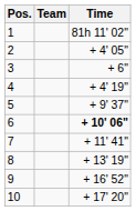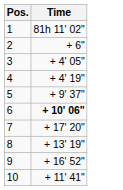 <table class="wikitable">
 <tr>
 <th>Pos.</th>
-<th>Team</th>
 <th>Time</th>
 </tr>
 <tr>
 <td>1</td>
-<td></td>
 <td align=right>81h 11' 02"</td>
 </tr>
 <tr>
 <td>2</td>
-<td></td>
+<td align=right>+ 6"</td>
+</tr>
+<tr>
+<td>3</td>
 <td align=right>+ 4' 05"</td>
 </tr>
 <tr>
-<td>3</td>
-<td></td>
-<td align=right>+ 6"</td>
-</tr>
-<tr>
 <td>4</td>
-<td></td>
 <td align=right>+ 4' 19"</td>
 </tr>
 <tr>
 <td>5</td>
-<td></td>
 <td align=right>+ 9' 37"</td>
 </tr>
 <tr>
 <td>6</td>
-<td></td>
 <td align=right><strong>+ 10' 06"</strong></td>
 </tr>
 <tr>
 <td>7</td>
-<td></td>
-<td align=right>+ 11' 41"</td>
+<td align=right>+ 17' 20"</td>
 </tr>
 <tr>
 <td>8</td>
-<td></td>
 <td align=right>+ 13' 19"</td>
 </tr>
 <tr>
 <td>9</td>
-<td></td>
 <td align=right>+ 16' 52"</td>
 </tr>
 <tr>
 <td>10</td>
-<td></td>
-<td align=right>+ 17' 20"</td>
+<td align=right>+ 11' 41"</td>
 </tr>
 </table>
